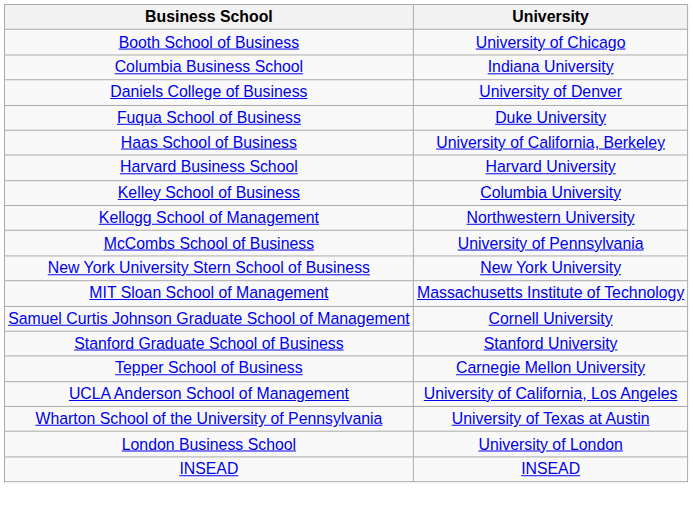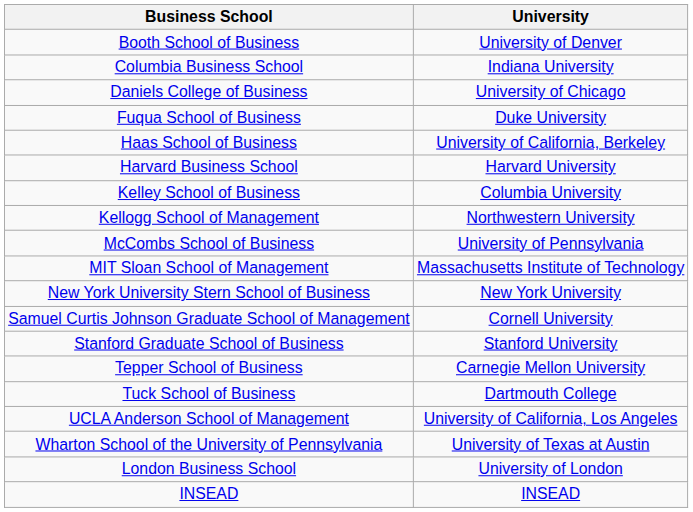 <table class="wikitable" style="text-align: center;">
 <tr>
 <th>Business School</th>
 <th>University</th>
 </tr>
 <tr>
 <td><a href='#'>Booth School of Business</a></td>
-<td><a href='#'>University of Chicago</a></td>
+<td><a href='#'>University of Denver</a></td>
 </tr>
 <tr>
 <td><a href='#'>Columbia Business School</a></td>
 <td><a href='#'>Indiana University</a></td>
 </tr>
 <tr>
 <td><a href='#'>Daniels College of Business</a></td>
-<td><a href='#'>University of Denver</a></td>
+<td><a href='#'>University of Chicago</a></td>
 </tr>
 <tr>
 <td><a href='#'>Fuqua School of Business</a></td>
 <td><a href='#'>Duke University</a></td>
 </tr>
 <tr>
 <td><a href='#'>Haas School of Business</a></td>
 <td><a href='#'>University of California, Berkeley</a></td>
 </tr>
 <tr>
 <td><a href='#'>Harvard Business School</a></td>
 <td><a href='#'>Harvard University</a></td>
 </tr>
 <tr>
 <td><a href='#'>Kelley School of Business</a></td>
 <td><a href='#'>Columbia University</a></td>
 </tr>
 <tr>
 <td><a href='#'>Kellogg School of Management</a></td>
 <td><a href='#'>Northwestern University</a></td>
 </tr>
 <tr>
 <td><a href='#'>McCombs School of Business</a></td>
 <td><a href='#'>University of Pennsylvania</a></td>
 </tr>
 <tr>
+<td><a href='#'>MIT Sloan School of Management</a></td>
+<td><a href='#'>Massachusetts Institute of Technology</a></td>
+</tr>
+<tr>
 <td><a href='#'>New York University Stern School of Business</a></td>
 <td><a href='#'>New York University</a></td>
-</tr>
-<tr>
-<td><a href='#'>MIT Sloan School of Management</a></td>
-<td><a href='#'>Massachusetts Institute of Technology</a></td>
 </tr>
 <tr>
 <td><a href='#'>Samuel Curtis Johnson Graduate School of Management</a></td>
 <td><a href='#'>Cornell University</a></td>
 </tr>
 <tr>
 <td><a href='#'>Stanford Graduate School of Business</a></td>
 <td><a href='#'>Stanford University</a></td>
 </tr>
 <tr>
 <td><a href='#'>Tepper School of Business</a></td>
 <td><a href='#'>Carnegie Mellon University</a></td>
+</tr>
+<tr>
+<td><a href='#'>Tuck School of Business</a></td>
+<td><a href='#'>Dartmouth College</a></td>
 </tr>
 <tr>
 <td><a href='#'>UCLA Anderson School of Management</a></td>
 <td><a href='#'>University of California, Los Angeles</a></td>
 </tr>
 <tr>
 <td><a href='#'>Wharton School of the University of Pennsylvania</a></td>
 <td><a href='#'>University of Texas at Austin</a></td>
 </tr>
 <tr>
 <td><a href='#'>London Business School</a></td>
 <td><a href='#'>University of London</a></td>
 </tr>
 <tr>
 <td><a href='#'>INSEAD</a></td>
 <td><a href='#'>INSEAD</a></td>
 </tr>
 </table>
